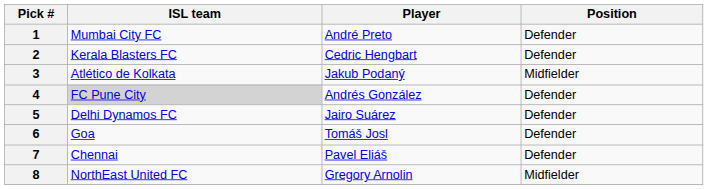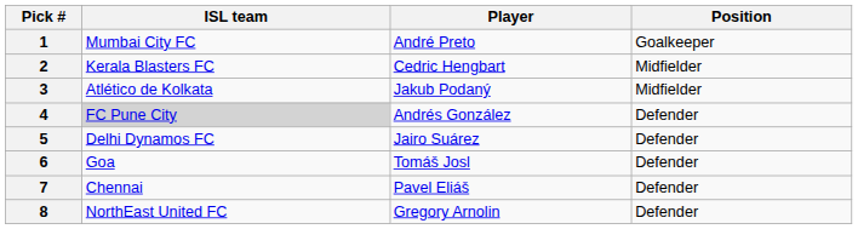 <table class="wikitable sortable" style="width:70%">
 <tr>
 <th width=7%>Pick #</th>
 <th width=28%>ISL team</th>
 <th width=22%>Player</th>
 <th width=20%>Position</th>
 </tr>
 <tr>
 <th>1</th>
 <td><a href='#'>Mumbai City FC</a></td>
 <td> <a href='#'>André Preto</a></td>
-<td>Defender</td>
+<td>Goalkeeper</td>
 </tr>
 <tr>
 <th>2</th>
 <td><a href='#'>Kerala Blasters FC</a></td>
 <td> <a href='#'>Cedric Hengbart</a></td>
-<td>Defender</td>
+<td>Midfielder</td>
 </tr>
 <tr>
 <th>3</th>
 <td><a href='#'>Atlético de Kolkata</a></td>
 <td> <a href='#'>Jakub Podaný</a></td>
 <td>Midfielder</td>
 </tr>
 <tr>
 <th>4</th>
 <td style="background: lightgrey;"><a href='#'>FC Pune City</a></td>
 <td> <a href='#'>Andrés González</a></td>
 <td>Defender</td>
 </tr>
 <tr>
 <th>5</th>
 <td><a href='#'>Delhi Dynamos FC</a></td>
 <td> <a href='#'>Jairo Suárez</a></td>
 <td>Defender</td>
 </tr>
 <tr>
 <th>6</th>
 <td><a href='#'>Goa</a></td>
 <td> <a href='#'>Tomáš Josl</a></td>
 <td>Defender</td>
 </tr>
 <tr>
 <th>7</th>
 <td><a href='#'>Chennai</a></td>
 <td> <a href='#'>Pavel Eliáš</a></td>
 <td>Defender</td>
 </tr>
 <tr>
 <th>8</th>
 <td><a href='#'>NorthEast United FC</a></td>
 <td> <a href='#'>Gregory Arnolin</a></td>
-<td>Midfielder</td>
+<td>Defender</td>
 </tr>
 </table>
